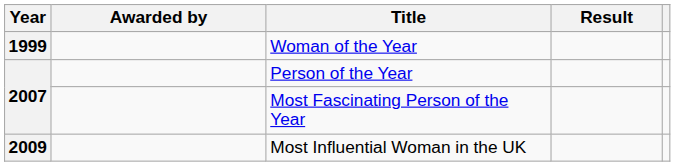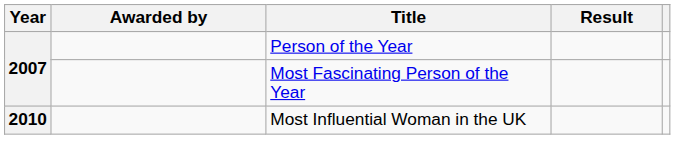 <table class="wikitable sortable plainrowheaders">
 <tr>
 <th scope=col>Year</th>
 <th scope=col style="width: 12em">Awarded by</th>
 <th scope=col style="width: 16em">Title</th>
 <th scope=col style="width: 6em">Result</th>
 <th scope=col class=unsortable></th>
-</tr>
-<tr>
-<th scope=row style="text-align: center">1999</th>
-<td></td>
-<td><a href='#'>Woman of the Year</a></td>
-<td></td>
-<td style="text-align: center"></td>
 </tr>
 <tr>
 <th scope=row style="text-align: center" rowspan=2>2007</th>
 <td></td>
 <td><a href='#'>Person of the Year</a></td>
 <td></td>
 <td style="text-align: center"></td>
 </tr>
 <tr>
 <td></td>
 <td><a href='#'>Most Fascinating Person of the Year</a></td>
 <td></td>
 <td style="text-align: center"></td>
 </tr>
 <tr>
-<th scope=row style="text-align: center">2009</th>
+<th scope=row style="text-align: center">2010</th>
 <td></td>
 <td>Most Influential Woman in the UK</td>
 <td></td>
 <td style="text-align: center"></td>
 </tr>
 </table>
